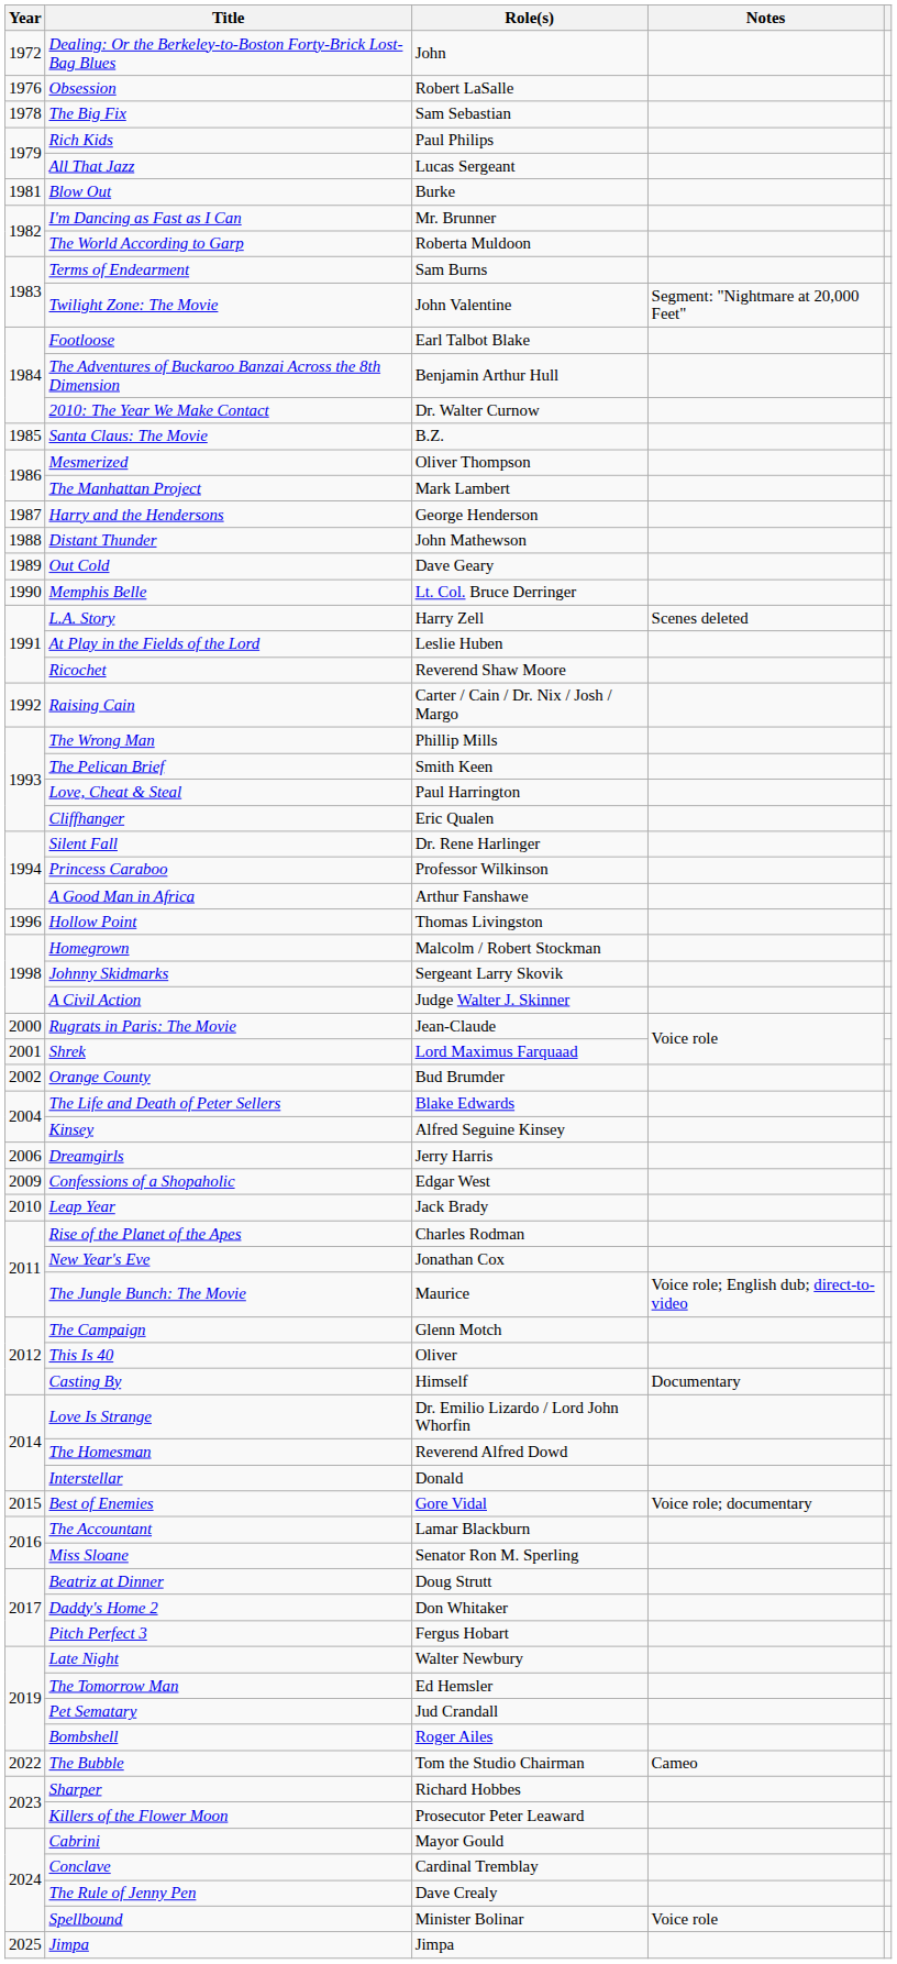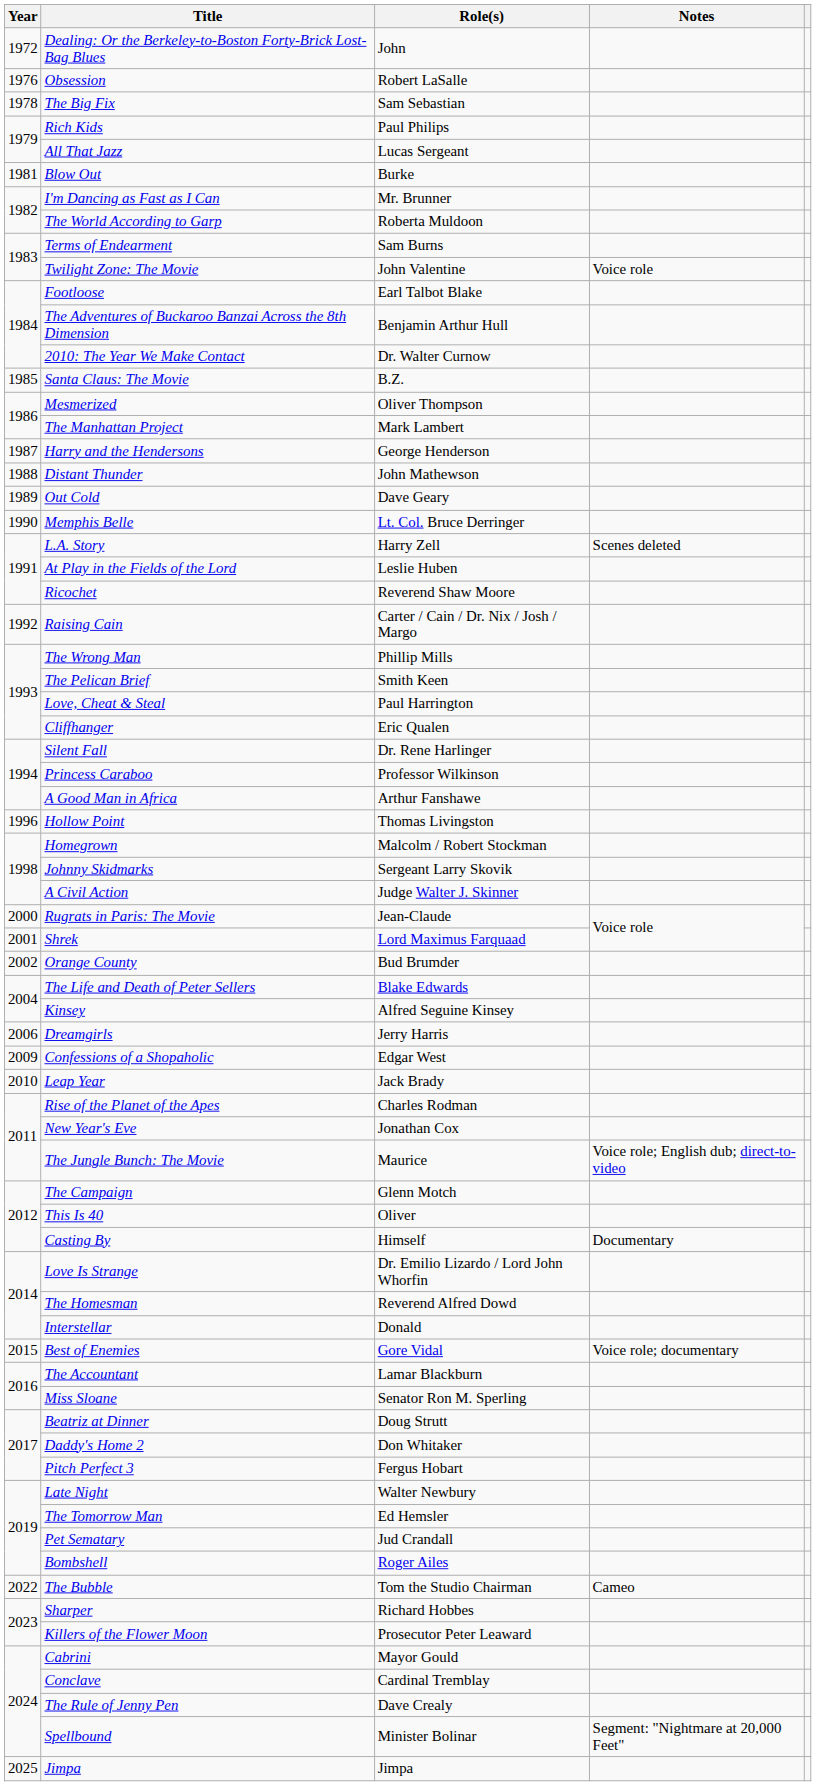 <table class="wikitable plainrowheaders sortable">
 <tr>
 <th scope="col">Year</th>
 <th scope="col">Title</th>
 <th scope="col">Role(s)</th>
 <th scope="col" class="unsortable">Notes</th>
 <th scope="col" class="unsortable"></th>
 </tr>
 <tr>
 <td>1972</td>
 <td><em><a href='#'>Dealing: Or the Berkeley-to-Boston Forty-Brick Lost-Bag Blues</a></em></td>
 <td>John</td>
 <td></td>
 <td style="text-align:center;"></td>
 </tr>
 <tr>
 <td>1976</td>
 <td><em><a href='#'>Obsession</a></em></td>
 <td>Robert LaSalle</td>
 <td></td>
 <td style="text-align:center;"></td>
 </tr>
 <tr>
 <td>1978</td>
 <td data-sort-value="Big Fix, The"><em><a href='#'>The Big Fix</a></em></td>
 <td>Sam Sebastian</td>
 <td></td>
 <td style="text-align:center;"></td>
 </tr>
 <tr>
 <td rowspan="2">1979</td>
 <td><em><a href='#'>Rich Kids</a></em></td>
 <td>Paul Philips</td>
 <td></td>
 <td style="text-align:center;"></td>
 </tr>
 <tr>
 <td><em><a href='#'>All That Jazz</a></em></td>
 <td>Lucas Sergeant</td>
 <td></td>
 <td style="text-align:center;"></td>
 </tr>
 <tr>
 <td>1981</td>
 <td><em><a href='#'>Blow Out</a></em></td>
 <td>Burke</td>
 <td></td>
 <td style="text-align:center;"></td>
 </tr>
 <tr>
 <td rowspan="2">1982</td>
 <td><em><a href='#'>I'm Dancing as Fast as I Can</a></em></td>
 <td>Mr. Brunner</td>
 <td></td>
 <td style="text-align:center;"></td>
 </tr>
 <tr>
 <td data-sort-value="World According to Garp, The"><em><a href='#'>The World According to Garp</a></em></td>
 <td>Roberta Muldoon</td>
 <td></td>
 <td style="text-align:center;"></td>
 </tr>
 <tr>
 <td rowspan="2">1983</td>
 <td><em><a href='#'>Terms of Endearment</a></em></td>
 <td>Sam Burns</td>
 <td></td>
 <td style="text-align:center;"></td>
 </tr>
 <tr>
 <td><em><a href='#'>Twilight Zone: The Movie</a></em></td>
 <td>John Valentine</td>
-<td>Segment: "Nightmare at 20,000 Feet"</td>
+<td>Voice role</td>
 <td style="text-align:center;"></td>
 </tr>
 <tr>
 <td rowspan="3">1984</td>
 <td><em><a href='#'>Footloose</a></em></td>
 <td>Earl Talbot Blake</td>
 <td></td>
 <td style="text-align:center;"></td>
 </tr>
 <tr>
 <td data-sort-value="Adventures of Buckaroo Banzai Across the 8th Dimension, The"><em><a href='#'>The Adventures of Buckaroo Banzai Across the 8th Dimension</a></em></td>
 <td>Benjamin Arthur Hull</td>
 <td></td>
 <td style="text-align:center;"></td>
 </tr>
 <tr>
 <td><em><a href='#'>2010: The Year We Make Contact</a></em></td>
 <td>Dr. Walter Curnow</td>
 <td></td>
 <td style="text-align:center;"></td>
 </tr>
 <tr>
 <td>1985</td>
 <td><em><a href='#'>Santa Claus: The Movie</a></em></td>
 <td>B.Z.</td>
 <td></td>
 <td style="text-align:center;"></td>
 </tr>
 <tr>
 <td rowspan="2">1986</td>
 <td><em><a href='#'>Mesmerized</a></em></td>
 <td>Oliver Thompson</td>
 <td></td>
 <td style="text-align:center;"></td>
 </tr>
 <tr>
 <td data-sort-value="Manhattan Project, The"><em><a href='#'>The Manhattan Project</a></em></td>
 <td>Mark Lambert</td>
 <td></td>
 <td style="text-align:center;"></td>
 </tr>
 <tr>
 <td>1987</td>
 <td><em><a href='#'>Harry and the Hendersons</a></em></td>
 <td>George Henderson</td>
 <td></td>
 <td style="text-align:center;"></td>
 </tr>
 <tr>
 <td>1988</td>
 <td><em><a href='#'>Distant Thunder</a></em></td>
 <td>John Mathewson</td>
 <td></td>
 <td style="text-align:center;"></td>
 </tr>
 <tr>
 <td>1989</td>
 <td><em><a href='#'>Out Cold</a></em></td>
 <td>Dave Geary</td>
 <td></td>
 <td style="text-align:center;"></td>
 </tr>
 <tr>
 <td>1990</td>
 <td><em><a href='#'>Memphis Belle</a></em></td>
 <td><a href='#'>Lt. Col.</a> Bruce Derringer</td>
 <td></td>
 <td style="text-align:center;"></td>
 </tr>
 <tr>
 <td rowspan="3">1991</td>
 <td><em><a href='#'>L.A. Story</a></em></td>
 <td>Harry Zell</td>
 <td>Scenes deleted</td>
 <td style="text-align:center;"></td>
 </tr>
 <tr>
 <td><em><a href='#'>At Play in the Fields of the Lord</a></em></td>
 <td>Leslie Huben</td>
 <td></td>
 <td style="text-align:center;"></td>
 </tr>
 <tr>
 <td><em><a href='#'>Ricochet</a></em></td>
 <td>Reverend Shaw Moore</td>
 <td></td>
 <td style="text-align:center;"></td>
 </tr>
 <tr>
 <td>1992</td>
 <td><em><a href='#'>Raising Cain</a></em></td>
 <td>Carter / Cain / Dr. Nix / Josh / Margo</td>
 <td></td>
 <td style="text-align:center;"></td>
 </tr>
 <tr>
 <td rowspan="4">1993</td>
 <td data-sort-value="Wrong Man, The"><em><a href='#'>The Wrong Man</a></em></td>
 <td>Phillip Mills</td>
 <td></td>
 <td style="text-align:center;"></td>
 </tr>
 <tr>
 <td data-sort-value="Pelican Brief, The"><em><a href='#'>The Pelican Brief</a></em></td>
 <td>Smith Keen</td>
 <td></td>
 <td style="text-align:center;"></td>
 </tr>
 <tr>
 <td><em><a href='#'>Love, Cheat & Steal</a></em></td>
 <td>Paul Harrington</td>
 <td></td>
 <td style="text-align:center;"></td>
 </tr>
 <tr>
 <td><em><a href='#'>Cliffhanger</a></em></td>
 <td>Eric Qualen</td>
 <td></td>
 <td style="text-align:center;"></td>
 </tr>
 <tr>
 <td rowspan="3">1994</td>
 <td><em><a href='#'>Silent Fall</a></em></td>
 <td>Dr. Rene Harlinger</td>
 <td></td>
 <td style="text-align:center;"></td>
 </tr>
 <tr>
 <td><em><a href='#'>Princess Caraboo</a></em></td>
 <td>Professor Wilkinson</td>
 <td></td>
 <td style="text-align:center;"></td>
 </tr>
 <tr>
 <td data-sort-value="Good Man in Africa, A"><em><a href='#'>A Good Man in Africa</a></em></td>
 <td>Arthur Fanshawe</td>
 <td></td>
 <td style="text-align:center;"></td>
 </tr>
 <tr>
 <td>1996</td>
 <td><em><a href='#'>Hollow Point</a></em></td>
 <td>Thomas Livingston</td>
 <td></td>
 <td style="text-align:center;"></td>
 </tr>
 <tr>
 <td rowspan="3">1998</td>
 <td><em><a href='#'>Homegrown</a></em></td>
 <td>Malcolm / Robert Stockman</td>
 <td></td>
 <td style="text-align:center;"></td>
 </tr>
 <tr>
 <td><em><a href='#'>Johnny Skidmarks</a></em></td>
 <td>Sergeant Larry Skovik</td>
 <td></td>
 <td style="text-align:center;"></td>
 </tr>
 <tr>
 <td data-sort-value="Civil Action, A"><em><a href='#'>A Civil Action</a></em></td>
 <td>Judge <a href='#'>Walter J. Skinner</a></td>
 <td></td>
 <td style="text-align:center;"></td>
 </tr>
 <tr>
 <td>2000</td>
 <td><em><a href='#'>Rugrats in Paris: The Movie</a></em></td>
 <td>Jean-Claude</td>
 <td rowspan="2">Voice role</td>
 <td style="text-align:center;"></td>
 </tr>
 <tr>
 <td>2001</td>
 <td><em><a href='#'>Shrek</a></em></td>
 <td><a href='#'>Lord Maximus Farquaad</a></td>
 <td style="text-align:center;"></td>
 </tr>
 <tr>
 <td>2002</td>
 <td><em><a href='#'>Orange County</a></em></td>
 <td>Bud Brumder</td>
 <td></td>
 <td style="text-align:center;"></td>
 </tr>
 <tr>
 <td rowspan="2">2004</td>
 <td data-sort-value="Life and Death of Peter Sellers, The"><em><a href='#'>The Life and Death of Peter Sellers</a></em></td>
 <td><a href='#'>Blake Edwards</a></td>
 <td></td>
 <td style="text-align:center;"></td>
 </tr>
 <tr>
 <td><em><a href='#'>Kinsey</a></em></td>
 <td>Alfred Seguine Kinsey</td>
 <td></td>
 <td style="text-align:center;"></td>
 </tr>
 <tr>
 <td>2006</td>
 <td><em><a href='#'>Dreamgirls</a></em></td>
 <td>Jerry Harris</td>
 <td></td>
 <td style="text-align:center;"></td>
 </tr>
 <tr>
 <td>2009</td>
 <td><em><a href='#'>Confessions of a Shopaholic</a></em></td>
 <td>Edgar West</td>
 <td></td>
 <td style="text-align:center;"></td>
 </tr>
 <tr>
 <td>2010</td>
 <td><em><a href='#'>Leap Year</a></em></td>
 <td>Jack Brady</td>
 <td></td>
 <td style="text-align:center;"></td>
 </tr>
 <tr>
 <td rowspan="3">2011</td>
 <td><em><a href='#'>Rise of the Planet of the Apes</a></em></td>
 <td>Charles Rodman</td>
 <td></td>
 <td style="text-align:center;"></td>
 </tr>
 <tr>
 <td><em><a href='#'>New Year's Eve</a></em></td>
 <td>Jonathan Cox</td>
 <td></td>
 <td style="text-align:center;"></td>
 </tr>
 <tr>
 <td data-sort-value="Jungle Bunch: The Movie, The"><em><a href='#'>The Jungle Bunch: The Movie</a></em></td>
 <td>Maurice</td>
 <td>Voice role; English dub; <a href='#'>direct-to-video</a></td>
 <td style="text-align:center"></td>
 </tr>
 <tr>
 <td rowspan="3">2012</td>
 <td data-sort-value="Campaign, The"><em><a href='#'>The Campaign</a></em></td>
 <td>Glenn Motch</td>
 <td></td>
 <td style="text-align:center;"></td>
 </tr>
 <tr>
 <td><em><a href='#'>This Is 40</a></em></td>
 <td>Oliver</td>
 <td></td>
 <td style="text-align:center;"></td>
 </tr>
 <tr>
 <td><em><a href='#'>Casting By</a></em></td>
 <td>Himself</td>
 <td>Documentary</td>
 <td></td>
 </tr>
 <tr>
 <td rowspan="3">2014</td>
 <td><em><a href='#'>Love Is Strange</a></em></td>
 <td>Dr. Emilio Lizardo / Lord John Whorfin</td>
 <td></td>
 <td style="text-align:center;"></td>
 </tr>
 <tr>
 <td data-sort-value="Homesman, The"><em><a href='#'>The Homesman</a></em></td>
 <td>Reverend Alfred Dowd</td>
 <td></td>
 <td style="text-align:center;"></td>
 </tr>
 <tr>
 <td><em><a href='#'>Interstellar</a></em></td>
 <td>Donald</td>
 <td></td>
 <td style="text-align:center;"></td>
 </tr>
 <tr>
 <td>2015</td>
 <td><em><a href='#'>Best of Enemies</a></em></td>
 <td><a href='#'>Gore Vidal</a></td>
 <td>Voice role; documentary</td>
 <td style="text-align:center;"></td>
 </tr>
 <tr>
 <td rowspan="2">2016</td>
 <td data-sort-value="Accountant, The"><em><a href='#'>The Accountant</a></em></td>
 <td>Lamar Blackburn</td>
 <td></td>
 <td style="text-align:center;"></td>
 </tr>
 <tr>
 <td><em><a href='#'>Miss Sloane</a></em></td>
 <td>Senator Ron M. Sperling</td>
 <td></td>
 <td style="text-align:center;"></td>
 </tr>
 <tr>
 <td rowspan="3">2017</td>
 <td><em><a href='#'>Beatriz at Dinner</a></em></td>
 <td>Doug Strutt</td>
 <td></td>
 <td style="text-align:center;"></td>
 </tr>
 <tr>
 <td><em><a href='#'>Daddy's Home 2</a></em></td>
 <td>Don Whitaker</td>
 <td></td>
 <td style="text-align:center;"></td>
 </tr>
 <tr>
 <td><em><a href='#'>Pitch Perfect 3</a></em></td>
 <td>Fergus Hobart</td>
 <td></td>
 <td style="text-align:center;"></td>
 </tr>
 <tr>
 <td rowspan="4">2019</td>
 <td><em><a href='#'>Late Night</a></em></td>
 <td>Walter Newbury</td>
 <td></td>
 <td style="text-align:center;"></td>
 </tr>
 <tr>
 <td data-sort-value="Tomorrow Man, The"><em><a href='#'>The Tomorrow Man</a></em></td>
 <td>Ed Hemsler</td>
 <td></td>
 <td style="text-align:center;"></td>
 </tr>
 <tr>
 <td><em><a href='#'>Pet Sematary</a></em></td>
 <td>Jud Crandall</td>
 <td></td>
 <td style="text-align:center;"></td>
 </tr>
 <tr>
 <td><em><a href='#'>Bombshell</a></em></td>
 <td><a href='#'>Roger Ailes</a></td>
 <td></td>
 <td style="text-align:center;"></td>
 </tr>
 <tr>
 <td>2022</td>
 <td data-sort-value="Bubble, The"><em><a href='#'>The Bubble</a></em></td>
 <td>Tom the Studio Chairman</td>
 <td>Cameo</td>
 <td style="text-align:center;"></td>
 </tr>
 <tr>
 <td rowspan="2">2023</td>
 <td><em><a href='#'>Sharper</a></em></td>
 <td>Richard Hobbes</td>
 <td></td>
 <td style="text-align:center;"></td>
 </tr>
 <tr>
 <td><em><a href='#'>Killers of the Flower Moon</a></em></td>
 <td>Prosecutor Peter Leaward</td>
 <td></td>
 <td style="text-align:center;"></td>
 </tr>
 <tr>
 <td rowspan="4">2024</td>
 <td><em><a href='#'>Cabrini</a></em></td>
 <td>Mayor Gould</td>
 <td></td>
 <td style="text-align:center;"></td>
 </tr>
 <tr>
 <td><em><a href='#'>Conclave</a></em></td>
 <td>Cardinal Tremblay</td>
 <td></td>
 <td style="text-align:center;"></td>
 </tr>
 <tr>
 <td data-sort-value="Rule of Jenny Pen, The"><em><a href='#'>The Rule of Jenny Pen</a></em></td>
 <td>Dave Crealy</td>
 <td></td>
 <td style="text-align:center;"></td>
 </tr>
 <tr>
 <td><em><a href='#'>Spellbound</a></em></td>
 <td>Minister Bolinar</td>
-<td>Voice role</td>
+<td>Segment: "Nightmare at 20,000 Feet"</td>
 <td style="text-align:center;"></td>
 </tr>
 <tr>
 <td>2025</td>
 <td><em><a href='#'>Jimpa</a></em></td>
 <td>Jimpa</td>
 <td></td>
 <td style="text-align:center;"></td>
 </tr>
 </table>
